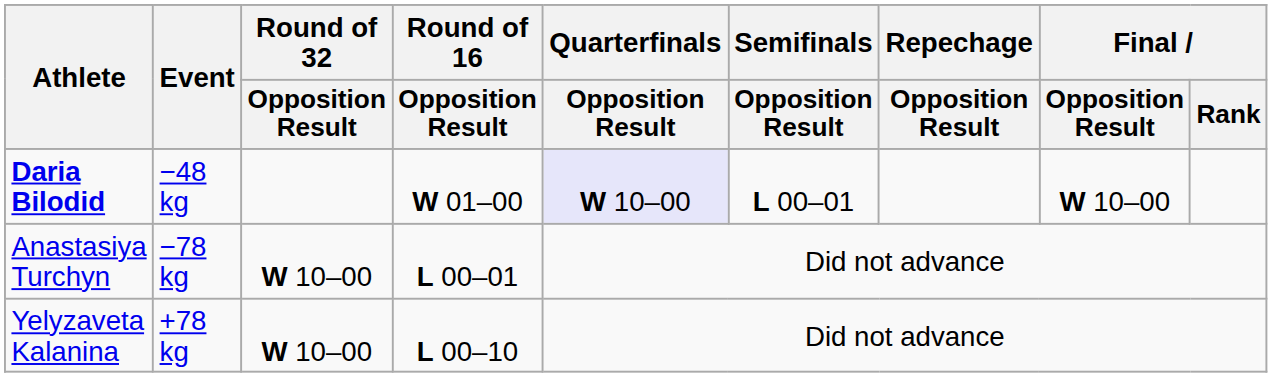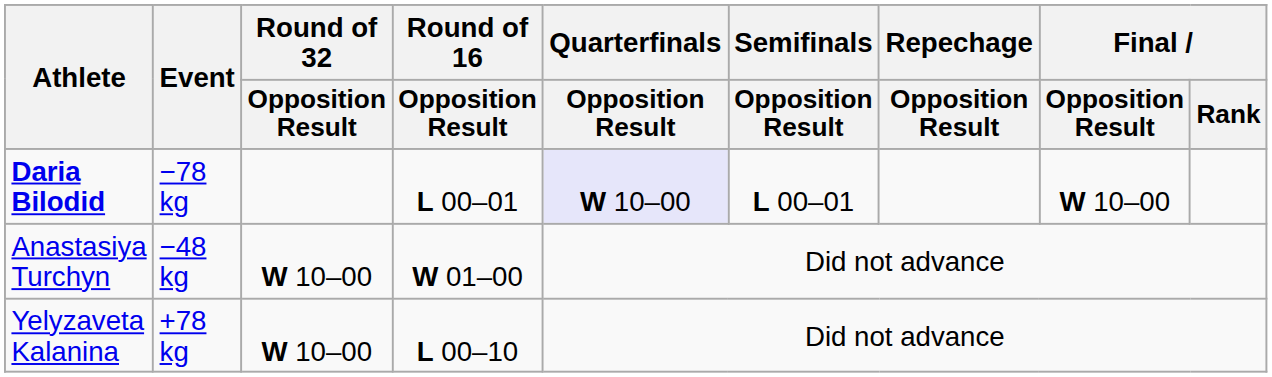 <table class="wikitable" style="font-size:90%">
 <tr>
 <th rowspan="2">Athlete</th>
 <th rowspan="2">Event</th>
 <th>Round of 32</th>
 <th>Round of 16</th>
 <th>Quarterfinals</th>
 <th>Semifinals</th>
 <th>Repechage</th>
 <th colspan=2>Final / </th>
 </tr>
 <tr style="font-size:95%">
 <th>Opposition<br>Result</th>
 <th>Opposition<br>Result</th>
 <th>Opposition<br>Result</th>
 <th>Opposition<br>Result</th>
 <th>Opposition<br>Result</th>
 <th>Opposition<br>Result</th>
 <th>Rank</th>
 </tr>
 <tr align=center>
 <td align=left><strong><a href='#'>Daria Bilodid</a></strong></td>
-<td align=left><a href='#'>−48 kg</a></td>
+<td align=left><a href='#'>−78 kg</a></td>
 <td></td>
-<td><br><strong>W</strong> 01–00</td>
+<td><br> <strong>L</strong> 00–01</td>
 <td style="background: lavender;"><br><strong>W</strong> 10–00</td>
 <td><br><strong>L</strong> 00–01</td>
 <td></td>
 <td><br><strong>W</strong> 10–00</td>
 <td></td>
 </tr>
 <tr align=center>
 <td align=left><a href='#'>Anastasiya Turchyn</a></td>
-<td align=left><a href='#'>−78 kg</a></td>
+<td align=left><a href='#'>−48 kg</a></td>
 <td><br> <strong>W</strong> 10–00</td>
-<td><br> <strong>L</strong> 00–01</td>
+<td><br><strong>W</strong> 01–00</td>
 <td colspan=5>Did not advance</td>
 </tr>
 <tr align=center>
 <td align=left><a href='#'>Yelyzaveta Kalanina</a></td>
 <td align=left><a href='#'>+78 kg</a></td>
 <td><br><strong>W</strong> 10–00</td>
 <td><br><strong>L</strong> 00–10</td>
 <td colspan=5>Did not advance</td>
 </tr>
 </table>
